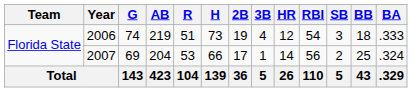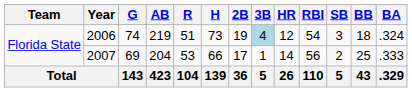 <table class="wikitable sortable" style="text-align:center">
 <tr>
 <th>Team</th>
 <th>Year</th>
 <th><a href='#'>G</a></th>
 <th><a href='#'>AB</a></th>
 <th><a href='#'>R</a></th>
 <th><a href='#'>H</a></th>
 <th><a href='#'>2B</a></th>
 <th><a href='#'>3B</a></th>
 <th><a href='#'>HR</a></th>
 <th><a href='#'>RBI</a></th>
 <th><a href='#'>SB</a></th>
 <th><a href='#'>BB</a></th>
 <th><a href='#'>BA</a></th>
 </tr>
 <tr>
 <td rowspan=2><a href='#'>Florida State</a></td>
 <td>2006</td>
 <td>74</td>
 <td>219</td>
 <td>51</td>
 <td>73</td>
 <td>19</td>
-<td>4</td>
+<td style="background: lightblue;">4</td>
 <td>12</td>
 <td>54</td>
 <td>3</td>
 <td>18</td>
-<td>.333</td>
+<td>.324</td>
 </tr>
 <tr>
 <td>2007</td>
 <td>69</td>
 <td>204</td>
 <td>53</td>
 <td>66</td>
 <td>17</td>
 <td>1</td>
 <td>14</td>
 <td>56</td>
 <td>2</td>
 <td>25</td>
-<td>.324</td>
+<td>.333</td>
 </tr>
 <tr>
 <th colspan=2>Total</th>
 <th>143</th>
 <th>423</th>
 <th>104</th>
 <th>139</th>
 <th>36</th>
 <th>5</th>
 <th>26</th>
 <th>110</th>
 <th>5</th>
 <th>43</th>
 <th>.329</th>
 </tr>
 </table>
